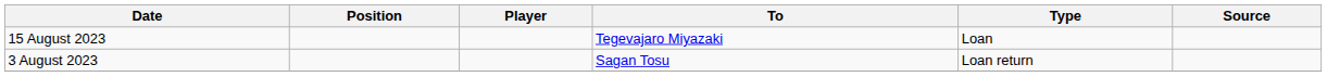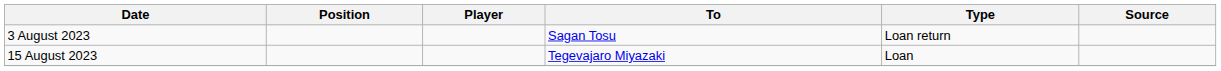 <table class="wikitable sortable" style="width:90%; text-align:center; font-size:95%; text-align:left;">
 <tr>
 <th>Date</th>
 <th>Position</th>
 <th>Player</th>
 <th>To</th>
 <th>Type</th>
 <th>Source</th>
 </tr>
 <tr>
+<td>3 August 2023</td>
+<td></td>
+<td></td>
+<td> <a href='#'>Sagan Tosu</a></td>
+<td>Loan return</td>
+<td></td>
+</tr>
+<tr>
 <td>15 August 2023</td>
 <td></td>
 <td></td>
 <td> <a href='#'>Tegevajaro Miyazaki</a></td>
 <td>Loan</td>
 <td></td>
 </tr>
 <tr>
-<td>3 August 2023</td>
-<td></td>
-<td></td>
-<td> <a href='#'>Sagan Tosu</a></td>
-<td>Loan return</td>
-<td></td>
-</tr>
-<tr>
 </tr>
 </table>
